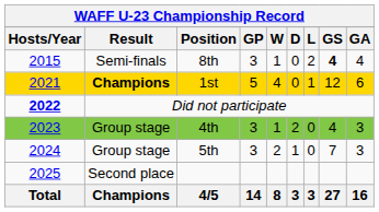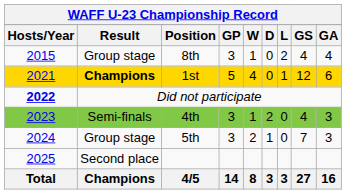 <table class="wikitable" style="text-align: center">
 <tr>
 <th colspan=9><a href='#'>WAFF U-23 Championship Record</a></th>
 </tr>
 <tr>
 </tr>
 <tr>
 <th>Hosts/Year</th>
 <th>Result</th>
 <th>Position</th>
 <th>GP</th>
 <th>W</th>
 <th>D</th>
 <th>L</th>
 <th>GS</th>
 <th>GA</th>
 </tr>
 <tr>
 <td> <a href='#'>2015</a></td>
-<td>Semi-finals</td>
+<td>Group stage</td>
 <td>8th</td>
 <td>3</td>
 <td>1</td>
 <td>0</td>
 <td>2</td>
-<td><strong>4</strong></td>
+<td>4</td>
 <td>4</td>
 </tr>
 <tr bgcolor=gold>
 <td> <a href='#'>2021</a></td>
 <td><strong>Champions</strong></td>
 <td>1st</td>
 <td>5</td>
 <td>4</td>
 <td>0</td>
 <td>1</td>
 <td>12</td>
 <td>6</td>
 </tr>
 <tr>
 <td><strong> <a href='#'>2022</a></strong></td>
 <td colspan=8><em>Did not participate</em></td>
 </tr>
 <tr bgcolor=#81c846>
 <td> <a href='#'>2023</a></td>
-<td>Group stage</td>
+<td>Semi-finals</td>
 <td>4th</td>
 <td>3</td>
 <td>1</td>
 <td>2</td>
 <td>0</td>
 <td>4</td>
 <td>3</td>
 </tr>
 <tr>
 <td> <a href='#'>2024</a></td>
 <td>Group stage</td>
 <td>5th</td>
 <td>3</td>
 <td>2</td>
 <td>1</td>
 <td>0</td>
 <td>7</td>
 <td>3</td>
 </tr>
 <tr>
 <td> <a href='#'>2025</a></td>
 <td>Second place</td>
 <td></td>
 <td></td>
 <td></td>
 <td></td>
 <td></td>
 <td></td>
 <td></td>
 </tr>
 <tr>
 <th>Total</th>
 <th>Champions</th>
 <th>4/5</th>
 <th>14</th>
 <th>8</th>
 <th>3</th>
 <th>3</th>
 <th>27</th>
 <th>16</th>
 </tr>
 </table>
